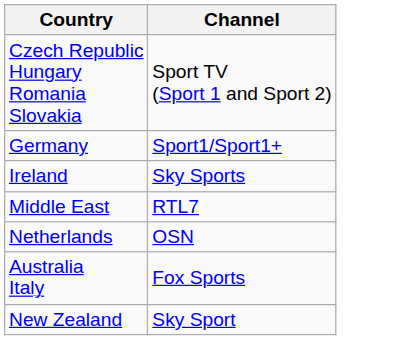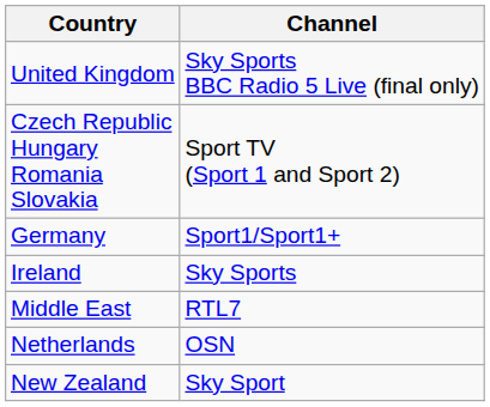 <table class="wikitable" style="font-size:100%; text-align:left">
 <tr>
 <th>Country</th>
 <th>Channel</th>
+</tr>
+<tr>
+<td> <a href='#'>United Kingdom</a></td>
+<td><a href='#'>Sky Sports</a><br><a href='#'>BBC Radio 5 Live</a> (final only)</td>
 </tr>
 <tr>
 <td> <a href='#'>Czech Republic</a><br> <a href='#'>Hungary</a><br> <a href='#'>Romania</a><br> <a href='#'>Slovakia</a></td>
 <td>Sport TV <br>(<a href='#'>Sport 1</a> and Sport 2)</td>
 </tr>
 <tr>
 <td> <a href='#'>Germany</a></td>
 <td><a href='#'>Sport1/Sport1+</a></td>
 </tr>
 <tr>
 <td> <a href='#'>Ireland</a></td>
 <td><a href='#'>Sky Sports</a></td>
 </tr>
 <tr>
 <td><a href='#'>Middle East</a></td>
 <td><a href='#'>RTL7</a></td>
 </tr>
 <tr>
 <td> <a href='#'>Netherlands</a></td>
 <td><a href='#'>OSN</a></td>
 </tr>
 <tr>
-<td> <a href='#'>Australia</a><br> <a href='#'>Italy</a></td>
-<td><a href='#'>Fox Sports</a></td>
-</tr>
-<tr>
 <td> <a href='#'>New Zealand</a></td>
 <td><a href='#'>Sky Sport</a></td>
 </tr>
 </table>
